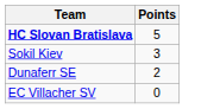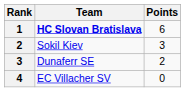 <table class="wikitable" style="text-align: center;">
 <tr>
+<th>Rank</th>
 <th>Team</th>
 <th>Points</th>
 </tr>
 <tr>
+<th>1</th>
 <td style="text-align: left;"> <strong><a href='#'>HC Slovan Bratislava</a></strong></td>
-<td>5</td>
+<td>6</td>
 </tr>
 <tr>
+<th>2</th>
 <td style="text-align: left;"> <a href='#'>Sokil Kiev</a></td>
 <td>3</td>
 </tr>
 <tr>
+<th>3</th>
 <td style="text-align: left;"> <a href='#'>Dunaferr SE</a></td>
 <td>2</td>
 </tr>
 <tr>
+<th>4</th>
 <td style="text-align: left;"> <a href='#'>EC Villacher SV</a></td>
 <td>0</td>
 </tr>
 </table>
